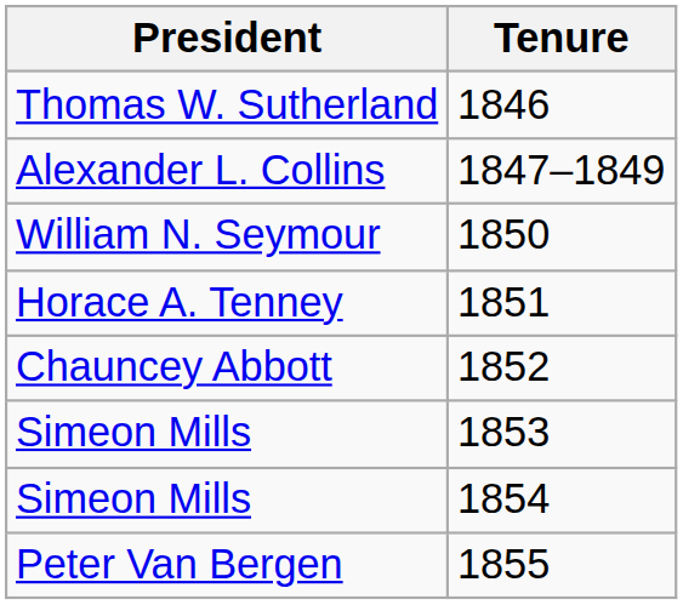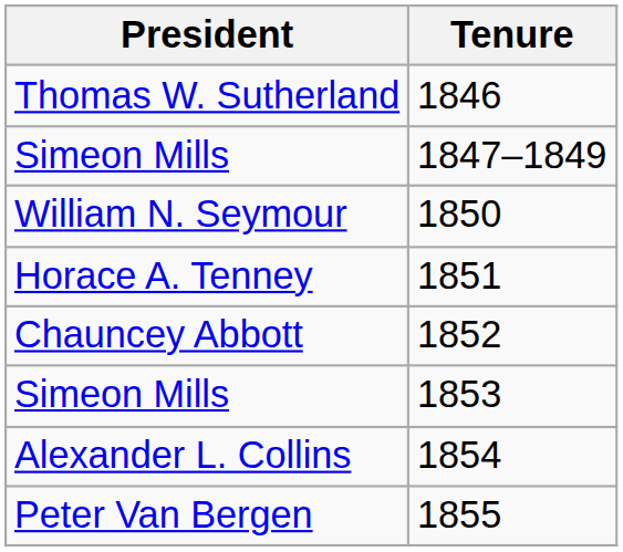 <table class="wikitable">
 <tr>
 <th>President</th>
 <th>Tenure</th>
 </tr>
 <tr>
 <td><a href='#'>Thomas W. Sutherland</a></td>
 <td>1846</td>
 </tr>
 <tr>
-<td><a href='#'>Alexander L. Collins</a></td>
+<td><a href='#'>Simeon Mills</a></td>
 <td>1847–1849</td>
 </tr>
 <tr>
 <td><a href='#'>William N. Seymour</a><br></td>
 <td>1850</td>
 </tr>
 <tr>
 <td><a href='#'>Horace A. Tenney</a></td>
 <td>1851</td>
 </tr>
 <tr>
 <td><a href='#'>Chauncey Abbott</a></td>
 <td>1852</td>
 </tr>
 <tr>
 <td><a href='#'>Simeon Mills</a></td>
 <td>1853</td>
 </tr>
 <tr>
-<td><a href='#'>Simeon Mills</a></td>
+<td><a href='#'>Alexander L. Collins</a></td>
 <td>1854</td>
 </tr>
 <tr>
 <td><a href='#'>Peter Van Bergen</a><br></td>
 <td>1855</td>
 </tr>
 </table>
